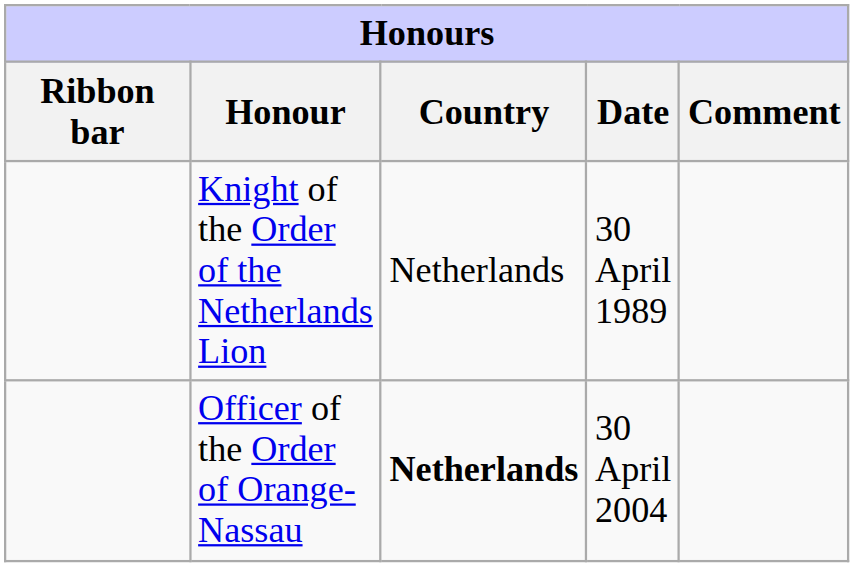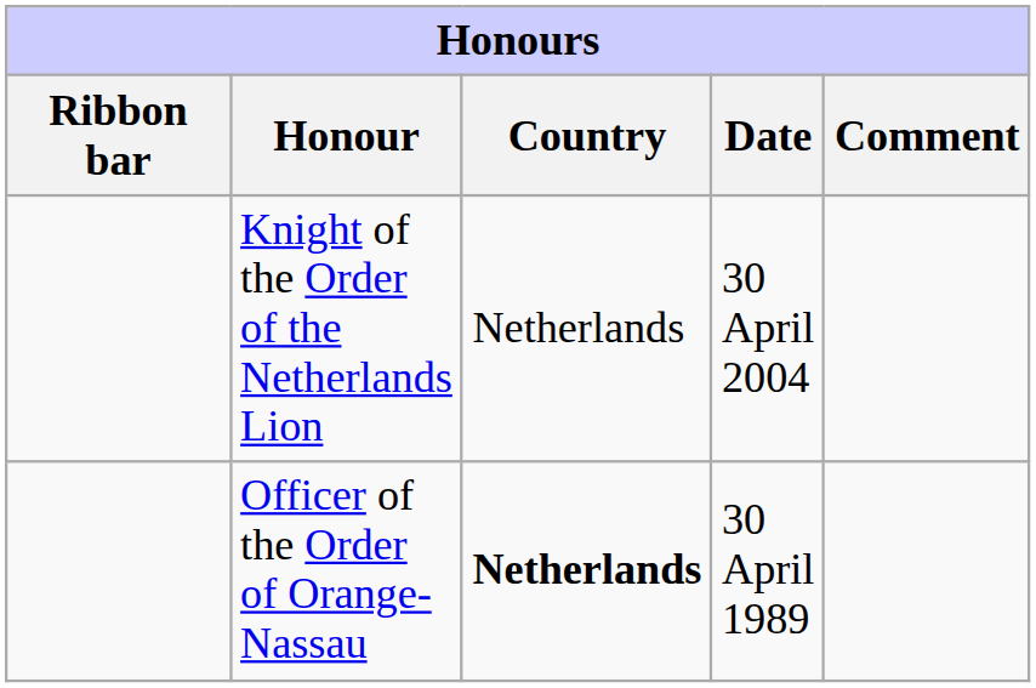 <table class="wikitable" style="width:60%;">
 <tr style="background:#ccf; text-align:center;">
 <td colspan=5><strong>Honours</strong></td>
 </tr>
 <tr>
 <th style="width:80px;">Ribbon bar</th>
 <th>Honour</th>
 <th>Country</th>
 <th>Date</th>
 <th>Comment</th>
 </tr>
 <tr>
 <td></td>
 <td><a href='#'>Knight</a> of the <a href='#'>Order of the Netherlands Lion</a></td>
 <td>Netherlands</td>
-<td>30 April 1989</td>
+<td>30 April 2004</td>
 <td></td>
 </tr>
 <tr>
 <td></td>
 <td><a href='#'>Officer</a> of the <a href='#'>Order of Orange-Nassau</a></td>
 <td><strong>Netherlands</strong></td>
-<td>30 April 2004</td>
+<td>30 April 1989</td>
 <td></td>
 </tr>
 </table>
